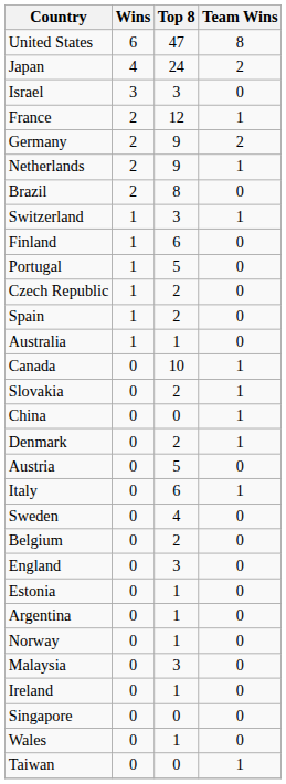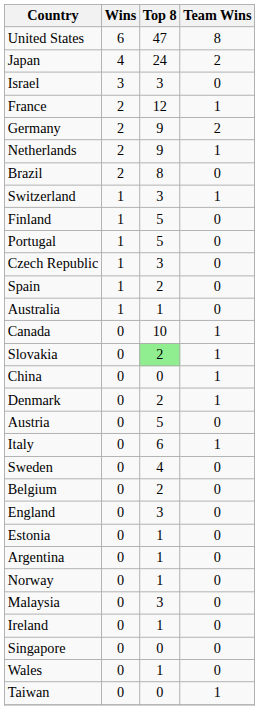 <table class="wikitable sortable">
 <tr>
 <th>Country</th>
 <th>Wins</th>
 <th>Top 8</th>
 <th>Team Wins</th>
 </tr>
 <tr>
 <td> United States</td>
 <td align=center>6</td>
 <td align=center>47</td>
 <td align=center>8</td>
 </tr>
 <tr>
 <td> Japan</td>
 <td align=center>4</td>
 <td align=center>24</td>
 <td align=center>2</td>
 </tr>
 <tr>
 <td> Israel</td>
 <td align=center>3</td>
 <td align=center>3</td>
 <td align=center>0</td>
 </tr>
 <tr>
 <td> France</td>
 <td align=center>2</td>
 <td align=center>12</td>
 <td align=center>1</td>
 </tr>
 <tr>
 <td> Germany</td>
 <td align=center>2</td>
 <td align=center>9</td>
 <td align=center>2</td>
 </tr>
 <tr>
 <td> Netherlands</td>
 <td align=center>2</td>
 <td align=center>9</td>
 <td align=center>1</td>
 </tr>
 <tr>
 <td> Brazil</td>
 <td align=center>2</td>
 <td align=center>8</td>
 <td align=center>0</td>
 </tr>
 <tr>
 <td> Switzerland</td>
 <td align=center>1</td>
 <td align=center>3</td>
 <td align=center>1</td>
 </tr>
 <tr>
 <td> Finland</td>
 <td align=center>1</td>
-<td align=center>6</td>
+<td align=center>5</td>
 <td align=center>0</td>
 </tr>
 <tr>
 <td> Portugal</td>
 <td align=center>1</td>
 <td align=center>5</td>
 <td align=center>0</td>
 </tr>
 <tr>
 <td> Czech Republic</td>
 <td align=center>1</td>
-<td align=center>2</td>
+<td align=center>3</td>
 <td align=center>0</td>
 </tr>
 <tr>
 <td> Spain</td>
 <td align=center>1</td>
 <td align=center>2</td>
 <td align=center>0</td>
 </tr>
 <tr>
 <td> Australia</td>
 <td align=center>1</td>
 <td align=center>1</td>
 <td align=center>0</td>
 </tr>
 <tr>
 <td> Canada</td>
 <td align=center>0</td>
 <td align=center>10</td>
 <td align=center>1</td>
 </tr>
 <tr>
 <td> Slovakia</td>
 <td align=center>0</td>
-<td align=center>2</td>
+<td align=center style="background: lightgreen;">2</td>
 <td align=center>1</td>
 </tr>
 <tr>
 <td> China</td>
 <td align=center>0</td>
 <td align=center>0</td>
 <td align=center>1</td>
 </tr>
 <tr>
 <td> Denmark</td>
 <td align=center>0</td>
 <td align=center>2</td>
 <td align=center>1</td>
 </tr>
 <tr>
 <td> Austria</td>
 <td align=center>0</td>
 <td align=center>5</td>
 <td align=center>0</td>
 </tr>
 <tr>
 <td> Italy</td>
 <td align=center>0</td>
 <td align=center>6</td>
 <td align=center>1</td>
 </tr>
 <tr>
 <td> Sweden</td>
 <td align=center>0</td>
 <td align=center>4</td>
 <td align=center>0</td>
 </tr>
 <tr>
 <td> Belgium</td>
 <td align=center>0</td>
 <td align=center>2</td>
 <td align=center>0</td>
 </tr>
 <tr>
 <td> England</td>
 <td align=center>0</td>
 <td align=center>3</td>
 <td align=center>0</td>
 </tr>
 <tr>
 <td> Estonia</td>
 <td align=center>0</td>
 <td align=center>1</td>
 <td align=center>0</td>
 </tr>
 <tr>
 <td> Argentina</td>
 <td align=center>0</td>
 <td align=center>1</td>
 <td align=center>0</td>
 </tr>
 <tr>
 <td> Norway</td>
 <td align=center>0</td>
 <td align=center>1</td>
 <td align=center>0</td>
 </tr>
 <tr>
 <td> Malaysia</td>
 <td align=center>0</td>
 <td align=center>3</td>
 <td align=center>0</td>
 </tr>
 <tr>
 <td> Ireland</td>
 <td align=center>0</td>
 <td align=center>1</td>
 <td align=center>0</td>
 </tr>
 <tr>
 <td> Singapore</td>
 <td align=center>0</td>
 <td align=center>0</td>
 <td align=center>0</td>
 </tr>
 <tr>
 <td> Wales</td>
 <td align=center>0</td>
 <td align=center>1</td>
 <td align=center>0</td>
 </tr>
 <tr>
 <td> Taiwan</td>
 <td align=center>0</td>
 <td align=center>0</td>
 <td align=center>1</td>
 </tr>
 <tr>
 </tr>
 </table>
